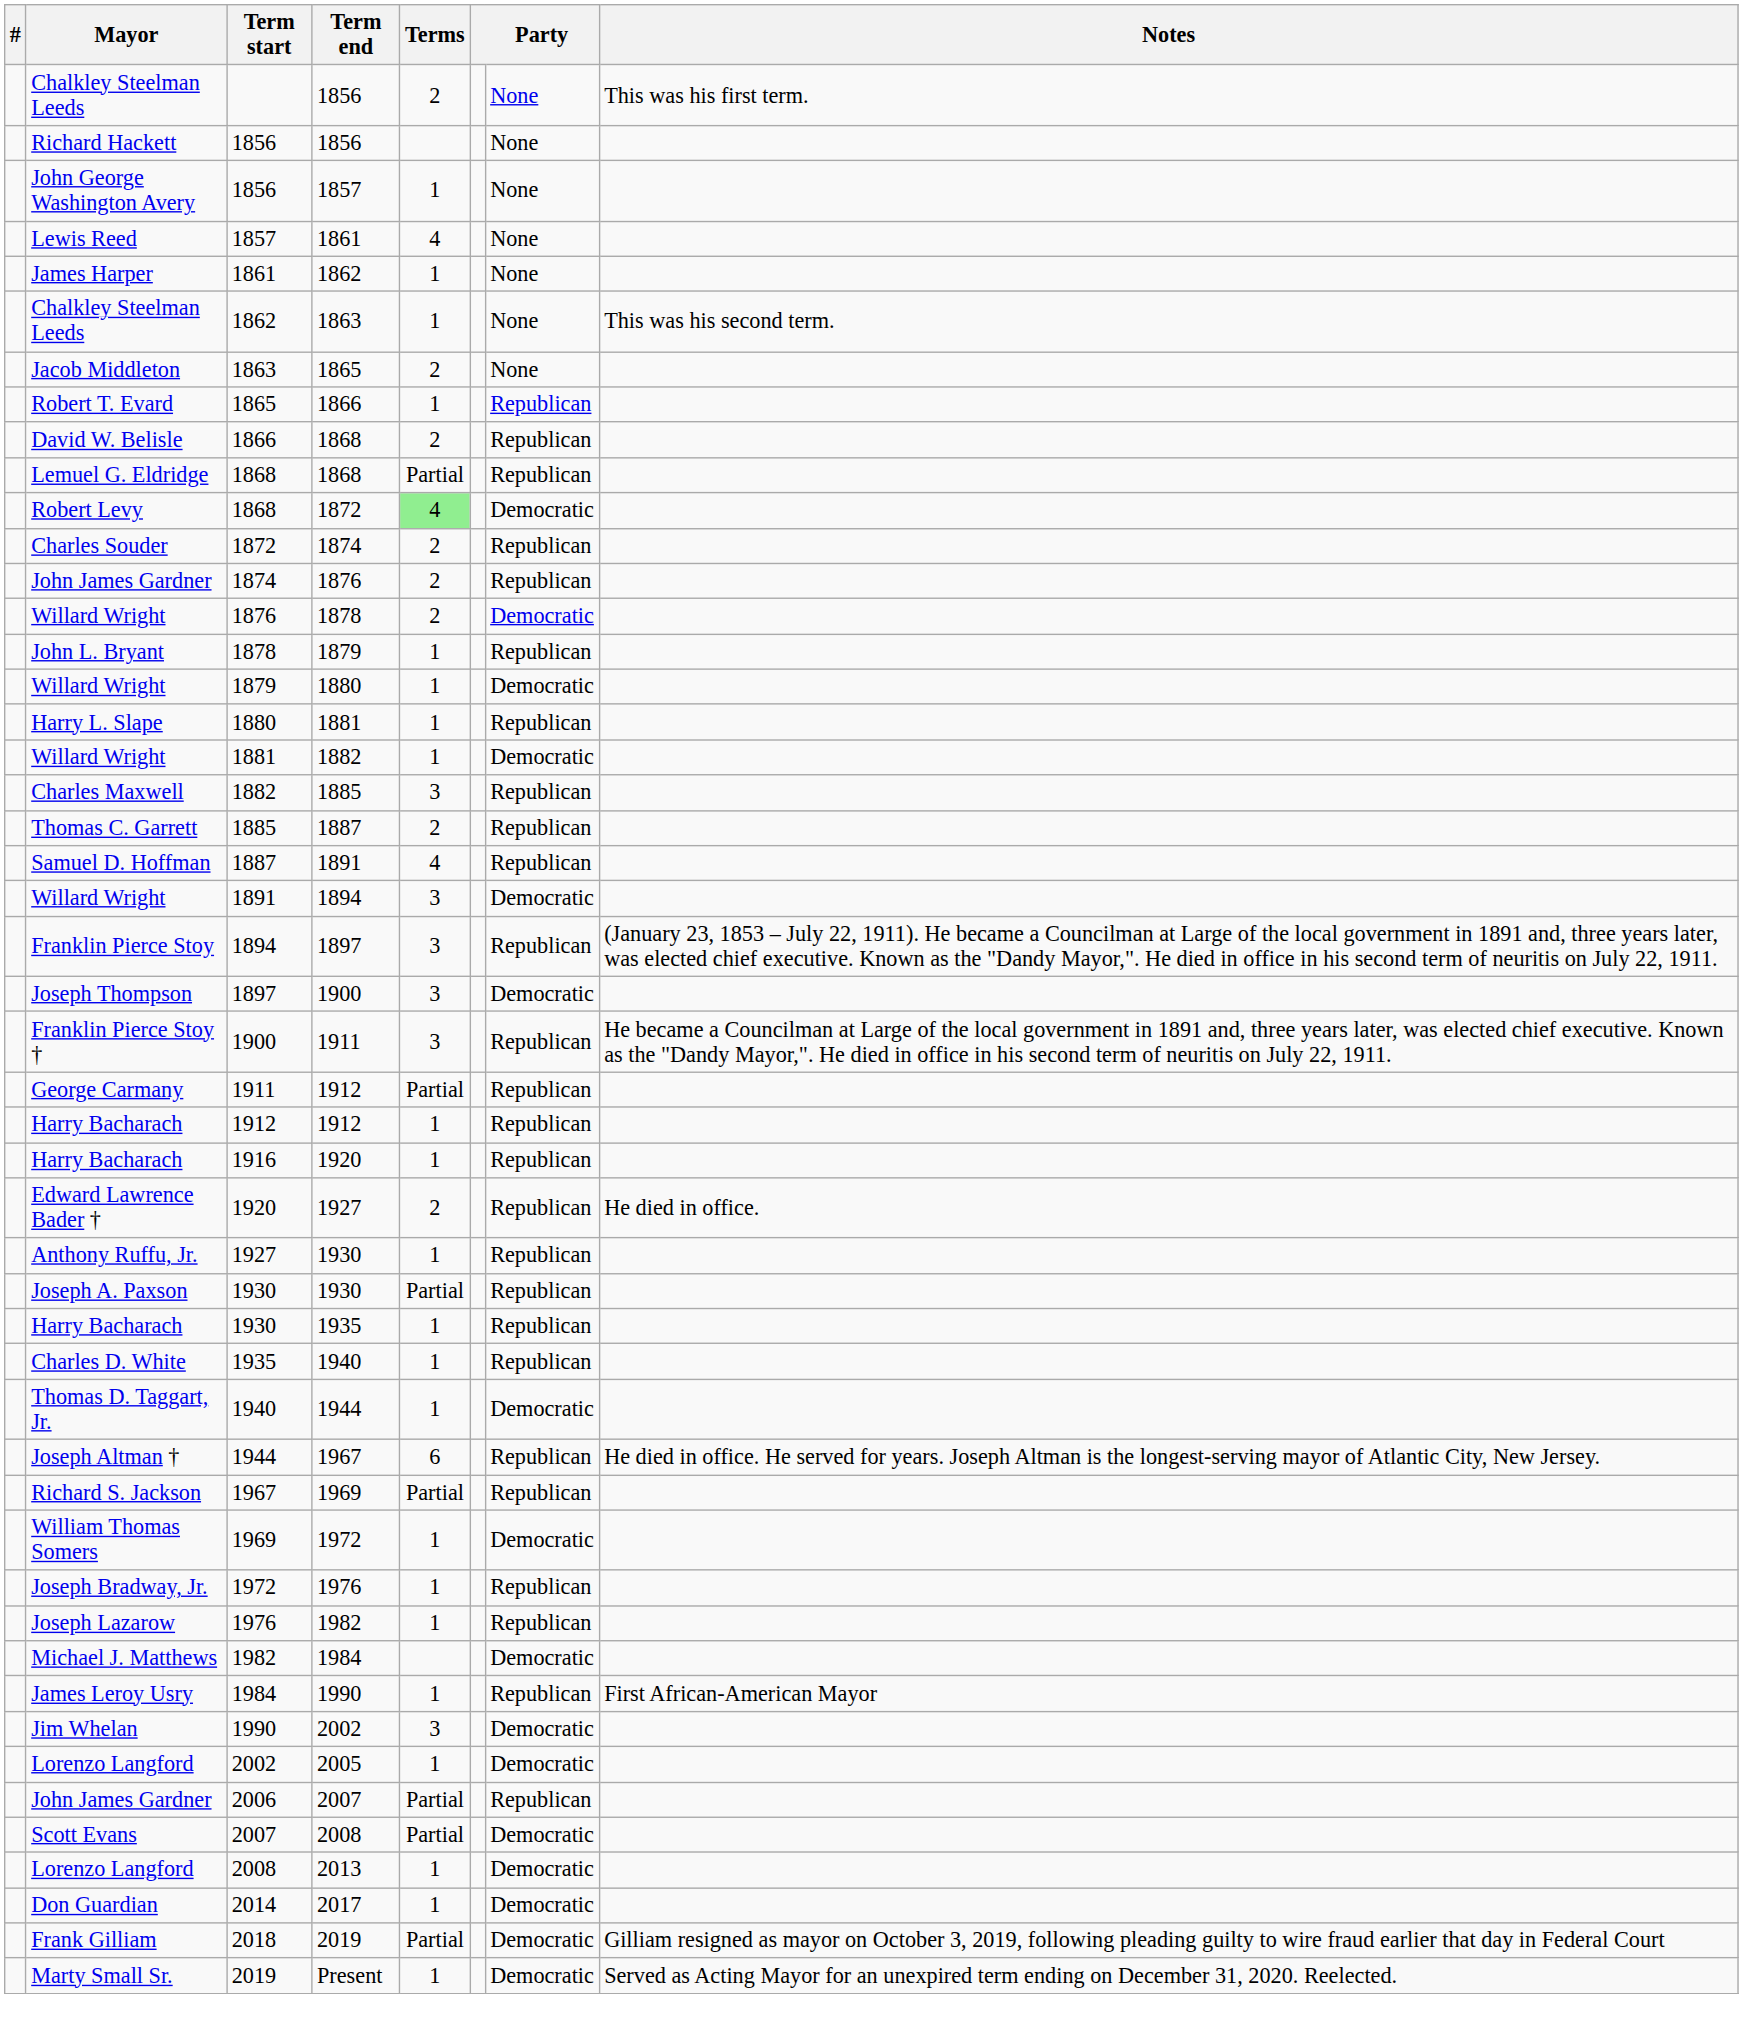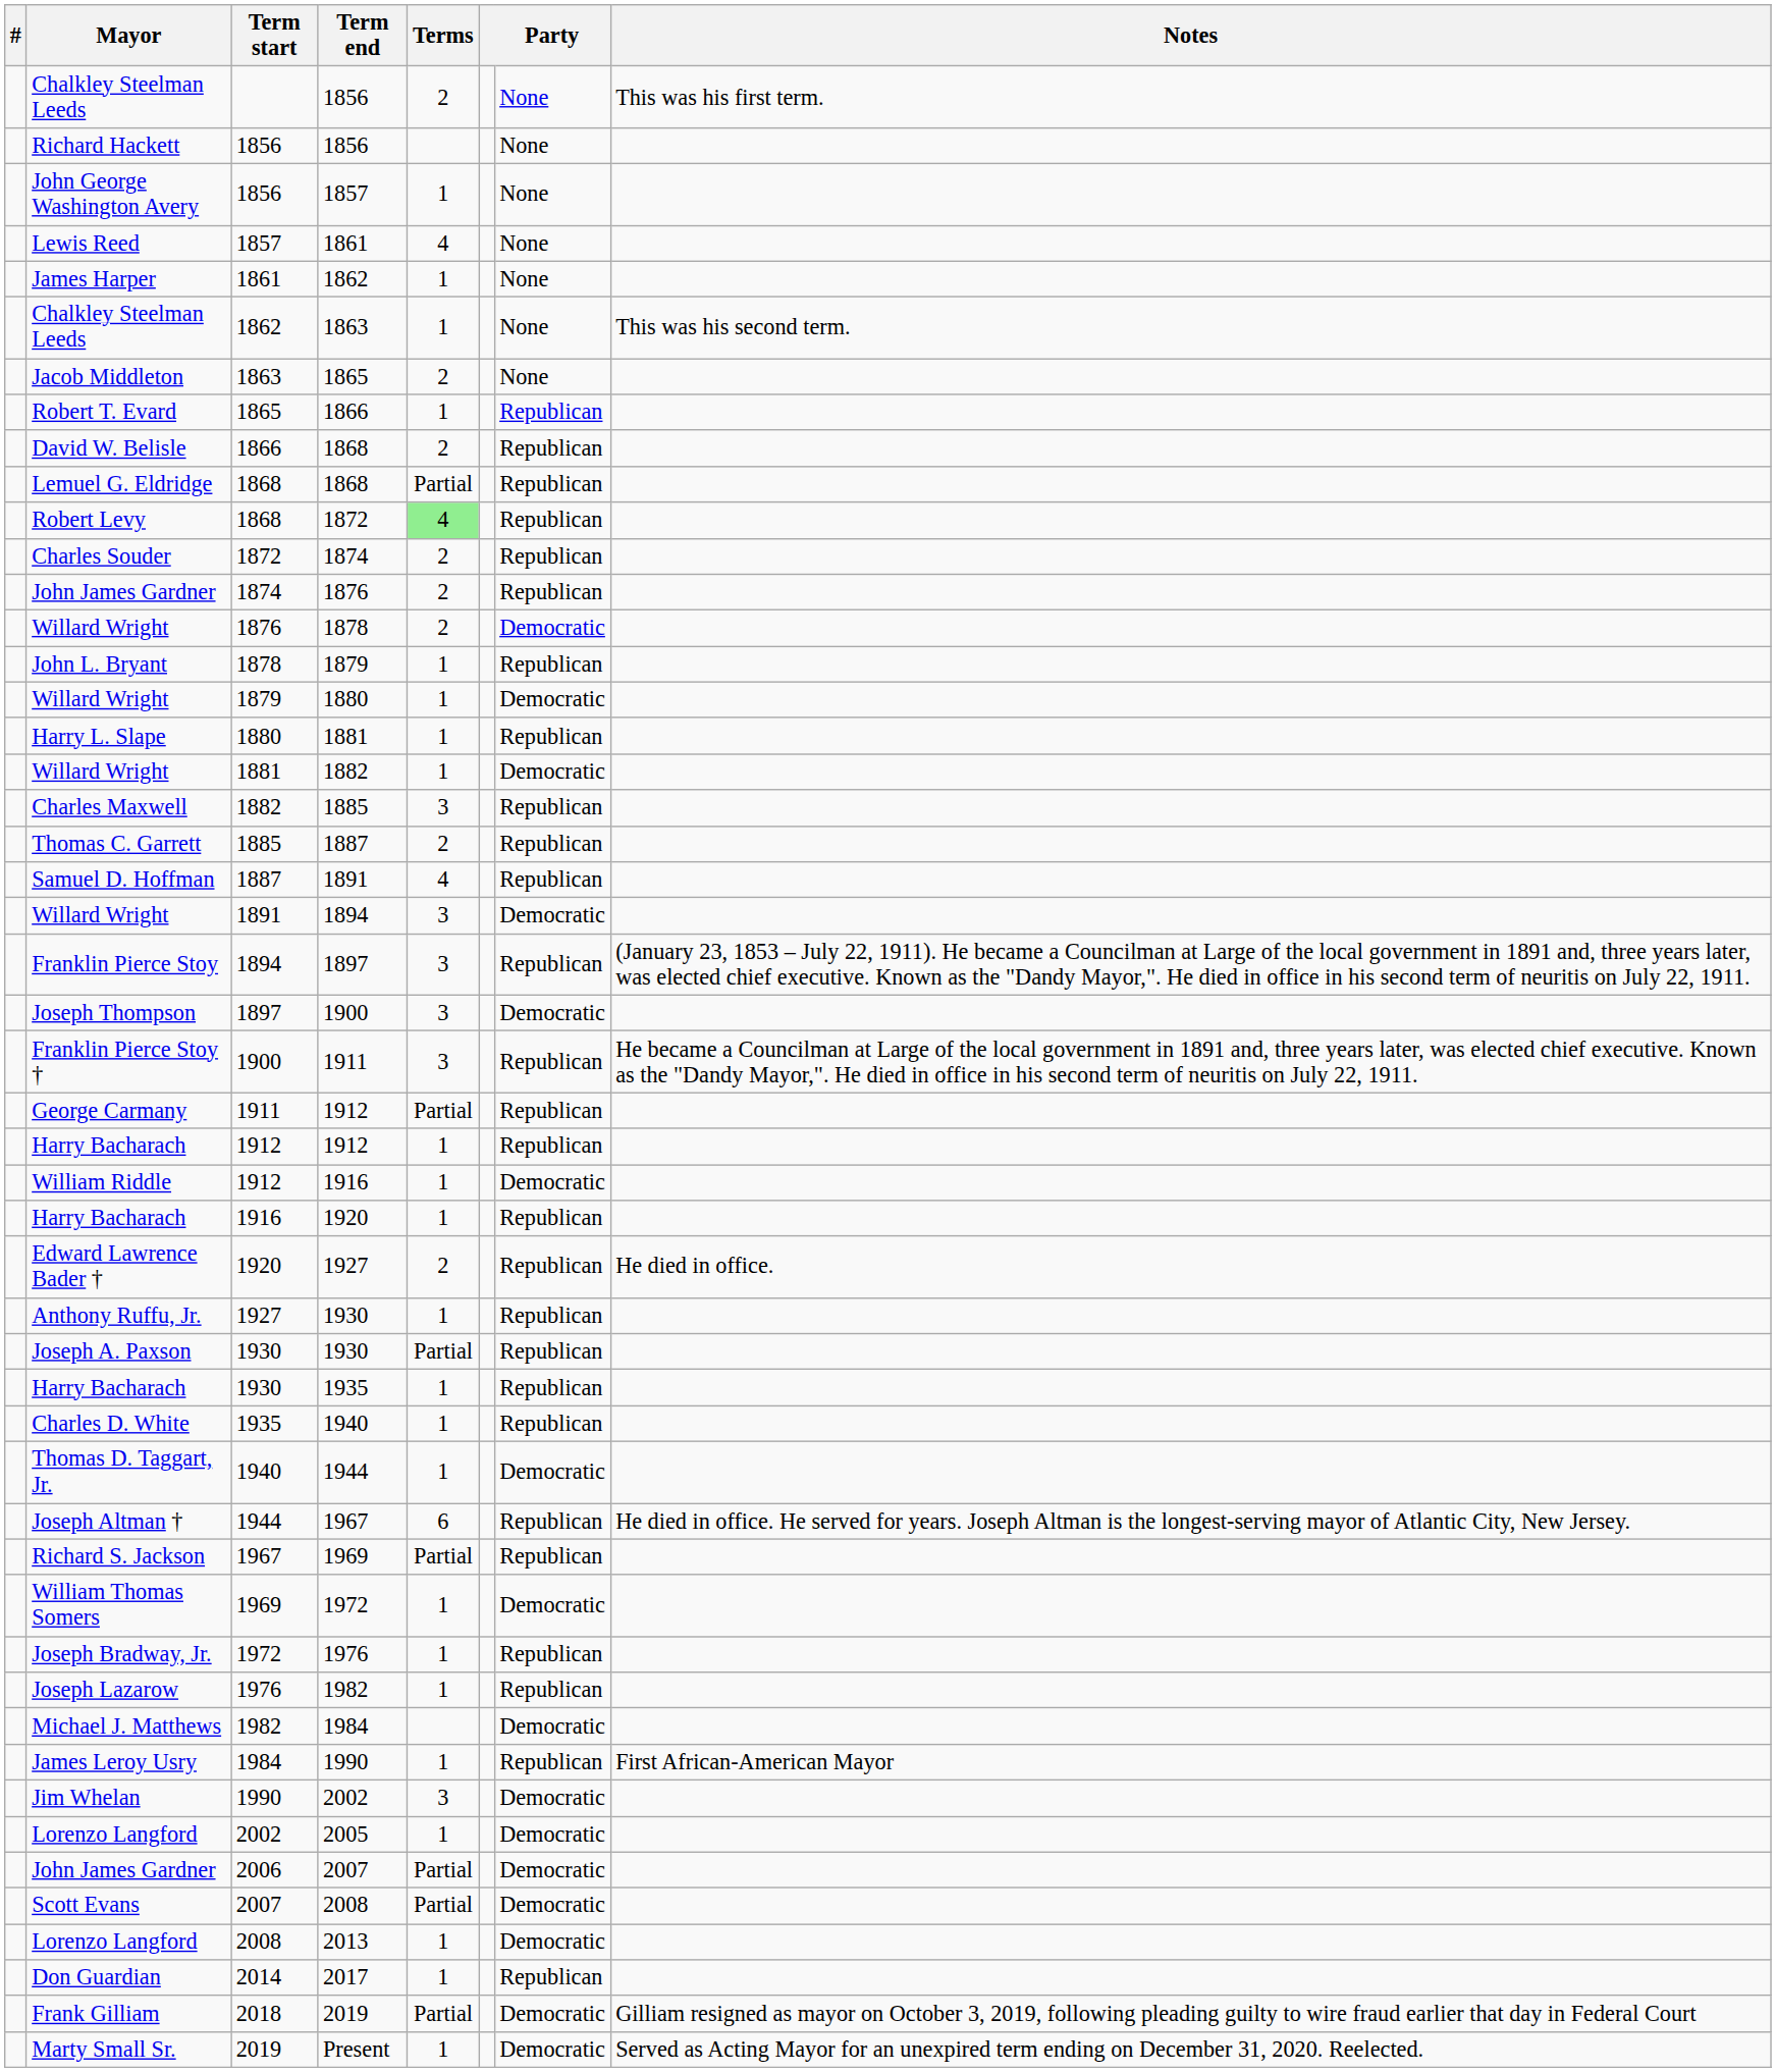 <table class="wikitable sortable">
 <tr>
 <th align=center>#</th>
 <th>Mayor</th>
 <th>Term start</th>
 <th>Term end</th>
 <th>Terms</th>
 <th class=unsortable> </th>
 <th style="border-left-style:hidden;padding:0.1em 0em">Party</th>
 <th>Notes</th>
 </tr>
 <tr>
 <td align=center></td>
 <td><a href='#'>Chalkley Steelman Leeds</a></td>
 <td></td>
 <td>1856</td>
 <td align=center>2</td>
 <td bgcolor=></td>
 <td><a href='#'>None</a></td>
 <td>This was his first term.</td>
 </tr>
 <tr>
 <td align=center></td>
 <td><a href='#'>Richard Hackett</a></td>
 <td>1856</td>
 <td>1856</td>
 <td align=center></td>
 <td bgcolor=></td>
 <td>None</td>
 <td></td>
 </tr>
 <tr>
 <td align=center></td>
 <td><a href='#'>John George Washington Avery</a></td>
 <td>1856</td>
 <td>1857</td>
 <td align=center>1</td>
 <td bgcolor=></td>
 <td>None</td>
 <td></td>
 </tr>
 <tr>
 <td align=center></td>
 <td><a href='#'>Lewis Reed</a></td>
 <td>1857</td>
 <td>1861</td>
 <td align=center>4</td>
 <td bgcolor=></td>
 <td>None</td>
 <td></td>
 </tr>
 <tr>
 <td align=center></td>
 <td><a href='#'>James Harper</a></td>
 <td>1861</td>
 <td>1862</td>
 <td align=center>1</td>
 <td bgcolor=></td>
 <td>None</td>
 <td></td>
 </tr>
 <tr>
 <td align=center></td>
 <td><a href='#'>Chalkley Steelman Leeds</a></td>
 <td>1862</td>
 <td>1863</td>
 <td align=center>1</td>
 <td bgcolor=></td>
 <td>None</td>
 <td>This was his second term.</td>
 </tr>
 <tr>
 <td align=center></td>
 <td><a href='#'>Jacob Middleton</a></td>
 <td>1863</td>
 <td>1865</td>
 <td align=center>2</td>
 <td bgcolor=></td>
 <td>None</td>
 <td></td>
 </tr>
 <tr>
 <td align=center></td>
 <td><a href='#'>Robert T. Evard</a></td>
 <td>1865</td>
 <td>1866</td>
 <td align=center>1</td>
 <td bgcolor=></td>
 <td><a href='#'>Republican</a></td>
 <td></td>
 </tr>
 <tr>
 <td align=center></td>
 <td><a href='#'>David W. Belisle</a></td>
 <td>1866</td>
 <td>1868</td>
 <td align=center>2</td>
 <td bgcolor=></td>
 <td>Republican</td>
 <td></td>
 </tr>
 <tr>
 <td align=center></td>
 <td><a href='#'>Lemuel G. Eldridge</a></td>
 <td>1868</td>
 <td>1868</td>
 <td align=center>Partial</td>
 <td bgcolor=></td>
 <td>Republican</td>
 <td></td>
 </tr>
 <tr>
 <td align=center></td>
 <td><a href='#'>Robert Levy</a></td>
 <td>1868</td>
 <td>1872</td>
 <td align=center style="background: lightgreen;">4</td>
 <td bgcolor=></td>
-<td>Democratic</td>
+<td>Republican</td>
 <td></td>
 </tr>
 <tr>
 <td align=center></td>
 <td><a href='#'>Charles Souder</a></td>
 <td>1872</td>
 <td>1874</td>
 <td align=center>2</td>
 <td bgcolor=></td>
 <td>Republican</td>
 <td></td>
 </tr>
 <tr>
 <td align=center></td>
 <td><a href='#'>John James Gardner</a></td>
 <td>1874</td>
 <td>1876</td>
 <td align=center>2</td>
 <td bgcolor=></td>
 <td>Republican</td>
 <td></td>
 </tr>
 <tr>
 <td align=center></td>
 <td><a href='#'>Willard Wright</a></td>
 <td>1876</td>
 <td>1878</td>
 <td align=center>2</td>
 <td bgcolor=></td>
 <td><a href='#'>Democratic</a></td>
 <td></td>
 </tr>
 <tr>
 <td align=center></td>
 <td><a href='#'>John L. Bryant</a></td>
 <td>1878</td>
 <td>1879</td>
 <td align=center>1</td>
 <td bgcolor=></td>
 <td>Republican</td>
 <td></td>
 </tr>
 <tr>
 <td align=center></td>
 <td><a href='#'>Willard Wright</a></td>
 <td>1879</td>
 <td>1880</td>
 <td align=center>1</td>
 <td bgcolor=></td>
 <td>Democratic</td>
 <td></td>
 </tr>
 <tr>
 <td align=center></td>
 <td><a href='#'>Harry L. Slape</a></td>
 <td>1880</td>
 <td>1881</td>
 <td align=center>1</td>
 <td bgcolor=></td>
 <td>Republican</td>
 <td></td>
 </tr>
 <tr>
 <td align=center></td>
 <td><a href='#'>Willard Wright</a></td>
 <td>1881</td>
 <td>1882</td>
 <td align=center>1</td>
 <td bgcolor=></td>
 <td>Democratic</td>
 <td></td>
 </tr>
 <tr>
 <td align=center></td>
 <td><a href='#'>Charles Maxwell</a></td>
 <td>1882</td>
 <td>1885</td>
 <td align=center>3</td>
 <td bgcolor=></td>
 <td>Republican</td>
 <td></td>
 </tr>
 <tr>
 <td align=center></td>
 <td><a href='#'>Thomas C. Garrett</a></td>
 <td>1885</td>
 <td>1887</td>
 <td align=center>2</td>
 <td bgcolor=></td>
 <td>Republican</td>
 <td></td>
 </tr>
 <tr>
 <td align=center></td>
 <td><a href='#'>Samuel D. Hoffman</a></td>
 <td>1887</td>
 <td>1891</td>
 <td align=center>4</td>
 <td bgcolor=></td>
 <td>Republican</td>
 <td></td>
 </tr>
 <tr>
 <td align=center></td>
 <td><a href='#'>Willard Wright</a></td>
 <td>1891</td>
 <td>1894</td>
 <td align=center>3</td>
 <td bgcolor=></td>
 <td>Democratic</td>
 <td></td>
 </tr>
 <tr>
 <td align=center></td>
 <td><a href='#'>Franklin Pierce Stoy</a></td>
 <td>1894</td>
 <td>1897</td>
 <td align=center>3</td>
 <td bgcolor=></td>
 <td>Republican</td>
 <td>(January 23, 1853 – July 22, 1911).  He became a Councilman at Large of the local government in 1891 and, three years later, was elected chief executive. Known as the "Dandy Mayor,". He died in office in his second term of neuritis on July 22, 1911.</td>
 </tr>
 <tr>
 <td align=center></td>
 <td><a href='#'>Joseph Thompson</a></td>
 <td>1897</td>
 <td>1900</td>
 <td align=center>3</td>
 <td bgcolor=></td>
 <td>Democratic</td>
 <td></td>
 </tr>
 <tr>
 <td align=center></td>
 <td><a href='#'>Franklin Pierce Stoy</a> †</td>
 <td>1900</td>
 <td>1911</td>
 <td align=center>3</td>
 <td bgcolor=></td>
 <td>Republican</td>
 <td>He became a Councilman at Large of the local government in 1891 and, three years later, was elected chief executive. Known as the "Dandy Mayor,". He died in office in his second term of neuritis on July 22, 1911.</td>
 </tr>
 <tr>
 <td align=center></td>
 <td><a href='#'>George Carmany</a></td>
 <td>1911</td>
 <td>1912</td>
 <td align=center>Partial</td>
 <td bgcolor=></td>
 <td>Republican</td>
 <td></td>
 </tr>
 <tr>
 <td align=center></td>
 <td><a href='#'>Harry Bacharach</a></td>
 <td>1912</td>
 <td>1912</td>
 <td align=center>1</td>
 <td bgcolor=></td>
 <td>Republican</td>
+<td></td>
+</tr>
+<tr>
+<td align=center></td>
+<td><a href='#'>William Riddle</a></td>
+<td>1912</td>
+<td>1916</td>
+<td align=center>1</td>
+<td bgcolor=></td>
+<td>Democratic</td>
 <td></td>
 </tr>
 <tr>
 <td align=center></td>
 <td><a href='#'>Harry Bacharach</a></td>
 <td>1916</td>
 <td>1920</td>
 <td align=center>1</td>
 <td bgcolor=></td>
 <td>Republican</td>
 <td></td>
 </tr>
 <tr>
 <td align=center></td>
 <td><a href='#'>Edward Lawrence Bader</a> †</td>
 <td>1920</td>
 <td>1927</td>
 <td align=center>2</td>
 <td bgcolor=></td>
 <td>Republican</td>
 <td>He died in office.</td>
 </tr>
 <tr>
 <td align=center></td>
 <td><a href='#'>Anthony Ruffu, Jr.</a></td>
 <td>1927</td>
 <td>1930</td>
 <td align=center>1</td>
 <td bgcolor=></td>
 <td>Republican</td>
 <td></td>
 </tr>
 <tr>
 <td align=center></td>
 <td><a href='#'>Joseph A. Paxson</a></td>
 <td>1930</td>
 <td>1930</td>
 <td align=center>Partial</td>
 <td bgcolor=></td>
 <td>Republican</td>
 <td></td>
 </tr>
 <tr>
 <td align=center></td>
 <td><a href='#'>Harry Bacharach</a></td>
 <td>1930</td>
 <td>1935</td>
 <td align=center>1</td>
 <td bgcolor=></td>
 <td>Republican</td>
 <td></td>
 </tr>
 <tr>
 <td align=center></td>
 <td><a href='#'>Charles D. White</a></td>
 <td>1935</td>
 <td>1940</td>
 <td align=center>1</td>
 <td bgcolor=></td>
 <td>Republican</td>
 <td></td>
 </tr>
 <tr>
 <td align=center></td>
 <td><a href='#'>Thomas D. Taggart, Jr.</a></td>
 <td>1940</td>
 <td>1944</td>
 <td align=center>1</td>
 <td bgcolor=></td>
 <td>Democratic</td>
 <td></td>
 </tr>
 <tr>
 <td align=center></td>
 <td><a href='#'>Joseph Altman</a> †</td>
 <td>1944</td>
 <td>1967</td>
 <td align=center>6</td>
 <td bgcolor=></td>
 <td>Republican</td>
 <td>He died in office. He served for  years. Joseph Altman is the longest-serving mayor of Atlantic City, New Jersey.</td>
 </tr>
 <tr>
 <td align=center></td>
 <td><a href='#'>Richard S. Jackson</a></td>
 <td>1967</td>
 <td>1969</td>
 <td align=center>Partial</td>
 <td bgcolor=></td>
 <td>Republican</td>
 <td></td>
 </tr>
 <tr>
 <td align=center></td>
 <td><a href='#'>William Thomas Somers</a></td>
 <td>1969</td>
 <td>1972</td>
 <td align=center>1</td>
 <td bgcolor=></td>
 <td>Democratic</td>
 <td></td>
 </tr>
 <tr>
 <td align=center></td>
 <td><a href='#'>Joseph Bradway, Jr.</a></td>
 <td>1972</td>
 <td>1976</td>
 <td align=center>1</td>
 <td bgcolor=></td>
 <td>Republican</td>
 <td></td>
 </tr>
 <tr>
 <td align=center></td>
 <td><a href='#'>Joseph Lazarow</a></td>
 <td>1976</td>
 <td>1982</td>
 <td align=center>1 </td>
 <td bgcolor=></td>
 <td>Republican</td>
 <td></td>
 </tr>
 <tr>
 <td align=center></td>
 <td><a href='#'>Michael J. Matthews</a></td>
 <td>1982</td>
 <td>1984</td>
 <td align=center></td>
 <td bgcolor=></td>
 <td>Democratic</td>
 <td></td>
 </tr>
 <tr>
 <td align=center></td>
 <td><a href='#'>James Leroy Usry</a></td>
 <td>1984</td>
 <td>1990</td>
 <td align=center>1 </td>
 <td bgcolor=></td>
 <td>Republican</td>
 <td>First African-American Mayor </td>
 </tr>
 <tr>
 <td align=center></td>
 <td><a href='#'>Jim Whelan</a></td>
 <td>1990</td>
 <td>2002</td>
 <td align=center>3</td>
 <td bgcolor=></td>
 <td>Democratic</td>
 <td></td>
 </tr>
 <tr>
 <td align=center></td>
 <td><a href='#'>Lorenzo Langford</a></td>
 <td>2002</td>
 <td>2005</td>
 <td align=center>1</td>
 <td bgcolor=></td>
 <td>Democratic</td>
 <td></td>
 </tr>
 <tr>
 <td align=center></td>
 <td><a href='#'>John James Gardner</a></td>
 <td>2006</td>
 <td>2007</td>
 <td align=center>Partial</td>
 <td bgcolor=></td>
-<td>Republican</td>
+<td>Democratic</td>
 <td></td>
 </tr>
 <tr>
 <td align=center></td>
 <td><a href='#'>Scott Evans</a></td>
 <td>2007</td>
 <td>2008</td>
 <td align=center>Partial</td>
 <td bgcolor=></td>
 <td>Democratic</td>
 <td></td>
 </tr>
 <tr>
 <td align=center></td>
 <td><a href='#'>Lorenzo Langford</a></td>
 <td>2008</td>
 <td>2013</td>
 <td align=center>1 </td>
 <td bgcolor=></td>
 <td>Democratic</td>
 <td></td>
 </tr>
 <tr>
 <td align=center></td>
 <td><a href='#'>Don Guardian</a></td>
 <td>2014</td>
 <td>2017</td>
 <td align=center>1</td>
 <td bgcolor=></td>
-<td>Democratic</td>
+<td>Republican</td>
 <td></td>
 </tr>
 <tr>
 <td align=center></td>
 <td><a href='#'>Frank Gilliam</a></td>
 <td>2018</td>
 <td>2019</td>
 <td align=center>Partial</td>
 <td bgcolor=></td>
 <td>Democratic</td>
 <td>Gilliam resigned as mayor on October 3, 2019, following pleading guilty to wire fraud earlier that day in Federal Court </td>
 </tr>
 <tr>
 <td align=center></td>
 <td><a href='#'>Marty Small Sr.</a></td>
 <td>2019</td>
 <td>Present</td>
 <td align=center>1 </td>
 <td bgcolor=></td>
 <td>Democratic</td>
 <td>Served as Acting Mayor for an unexpired term ending on December 31, 2020. Reelected.</td>
 </tr>
 <tr>
 </tr>
 </table>
